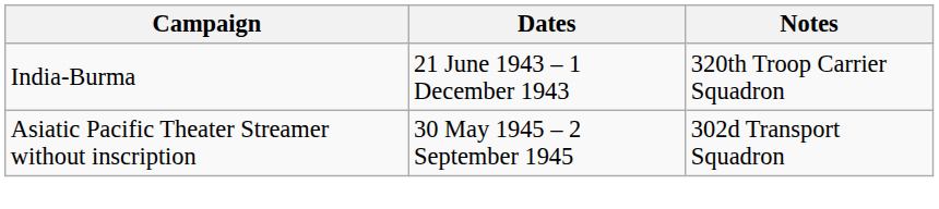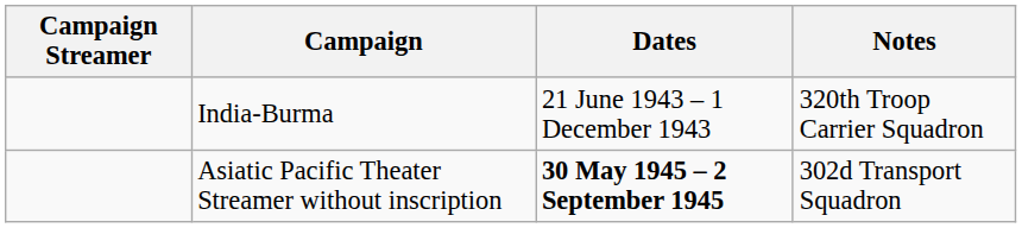 <table class="wikitable">
 <tr style="background:#efefef;">
+<th>Campaign Streamer</th>
 <th>Campaign</th>
 <th>Dates</th>
 <th>Notes</th>
 </tr>
 <tr>
+<td></td>
 <td>India-Burma</td>
 <td>21 June 1943 – 1 December 1943</td>
 <td>320th Troop Carrier Squadron</td>
 </tr>
 <tr>
+<td></td>
 <td>Asiatic Pacific Theater Streamer without inscription</td>
-<td>30 May 1945 – 2 September 1945</td>
+<td><strong>30 May 1945 – 2 September 1945</strong></td>
 <td>302d Transport Squadron</td>
 </tr>
 </table>
